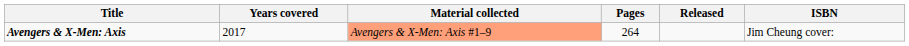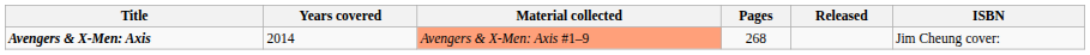 <table class="wikitable sortable" width=99%>
 <tr>
 <th>Title</th>
 <th>Years covered</th>
 <th class="unsortable">Material collected</th>
 <th>Pages</th>
 <th>Released</th>
 <th class="unsortable">ISBN</th>
 </tr>
 <tr>
 <td><strong><em>Avengers & X-Men: Axis</em></strong></td>
-<td>2017</td>
+<td>2014</td>
 <td style="background: lightsalmon;"><em>Avengers & X-Men: Axis</em> #1–9</td>
-<td style="text-align: center;">264</td>
+<td style="text-align: center;">268</td>
 <td></td>
 <td>Jim Cheung cover: </td>
 </tr>
 </table>
